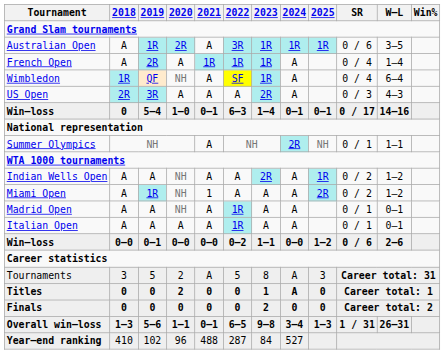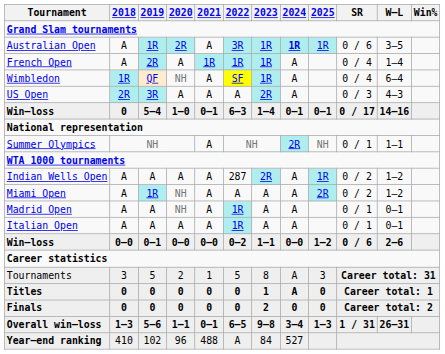 <table class="wikitable nowrap" style=text-align:center;font-size:97%>
 <tr>
 <th>Tournament</th>
 <th><a href='#'>2018</a></th>
 <th><a href='#'>2019</a></th>
 <th><a href='#'>2020</a></th>
 <th><a href='#'>2021</a></th>
 <th><a href='#'>2022</a></th>
 <th><a href='#'>2023</a></th>
 <th><a href='#'>2024</a></th>
 <th><a href='#'>2025</a></th>
 <th>SR</th>
 <th>W–L</th>
 <th>Win%</th>
 </tr>
 <tr>
 <td colspan=12 style=text-align:left;><strong><a href='#'>Grand Slam tournaments</a></strong></td>
 </tr>
 <tr>
 <td style=text-align:left><a href='#'>Australian Open</a></td>
 <td>A</td>
 <td style=background:#afeeee><a href='#'>1R</a></td>
 <td style=background:#afeeee><a href='#'>2R</a></td>
 <td>A</td>
 <td style=background:#afeeee><a href='#'>3R</a></td>
 <td style=background:#afeeee><a href='#'>1R</a></td>
-<td style=background:#afeeee><a href='#'>1R</a></td>
+<td style=background:#afeeee><strong><a href='#'>1R</a></strong></td>
 <td style=background:#afeeee><a href='#'>1R</a></td>
 <td>0 / 6</td>
 <td>3–5</td>
 <td></td>
 </tr>
 <tr>
 <td style=text-align:left><a href='#'>French Open</a></td>
 <td>A</td>
 <td style=background:#afeeee><a href='#'>2R</a></td>
 <td>A</td>
 <td style=background:#afeeee><a href='#'>1R</a></td>
 <td style=background:#afeeee><a href='#'>1R</a></td>
 <td style=background:#afeeee><a href='#'>1R</a></td>
 <td>A</td>
 <td></td>
 <td>0 / 4</td>
 <td>1–4</td>
 <td></td>
 </tr>
 <tr>
 <td style=text-align:left><a href='#'>Wimbledon</a></td>
 <td style=background:#afeeee><a href='#'>1R</a></td>
 <td style=background:#ffebcd><a href='#'>QF</a></td>
 <td style=color:#767676>NH</td>
 <td>A</td>
 <td style=background:yellow><a href='#'>SF</a></td>
 <td style=background:#afeeee><a href='#'>1R</a></td>
 <td>A</td>
 <td></td>
 <td>0 / 4</td>
 <td>6–4</td>
 <td></td>
 </tr>
 <tr>
 <td style=text-align:left><a href='#'>US Open</a></td>
 <td style=background:#afeeee><a href='#'>2R</a></td>
 <td style=background:#afeeee><a href='#'>3R</a></td>
 <td>A</td>
 <td>A</td>
 <td>A</td>
 <td style=background:#afeeee><a href='#'>2R</a></td>
 <td>A</td>
 <td></td>
 <td>0 / 3</td>
 <td>4–3</td>
 <td></td>
 </tr>
 <tr style="font-weight:bold;background:#efefef">
 <td style="text-align:left">Win–loss</td>
 <td>0</td>
 <td>5–4</td>
 <td>1–0</td>
 <td>0–1</td>
 <td>6–3</td>
 <td>1–4</td>
 <td>0–1</td>
 <td>0–1</td>
 <td>0 / 17</td>
 <td>14–16</td>
 <td></td>
 </tr>
 <tr>
 <td colspan=12 style="text-align:left;"><strong>National representation</strong></td>
 </tr>
 <tr>
 <td align=left><a href='#'>Summer Olympics</a></td>
 <td colspan=3 style=color:#767676>NH</td>
 <td>A</td>
 <td colspan=2 style=color:#767676>NH</td>
 <td bgcolor=afeeee><a href='#'>2R</a></td>
 <td style=color:#767676>NH</td>
 <td>0 / 1</td>
 <td>1–1</td>
 <td></td>
 </tr>
 <tr>
 <td colspan=12 style=text-align:left;><strong><a href='#'>WTA 1000 tournaments</a></strong></td>
 </tr>
 <tr>
 <td align=left><a href='#'>Indian Wells Open</a></td>
 <td>A</td>
 <td>A</td>
-<td style=color:#767676>NH</td>
 <td>A</td>
 <td>A</td>
+<td>287</td>
 <td style=background:#afeeee><a href='#'>2R</a></td>
 <td>A</td>
 <td style=background:#afeeee><a href='#'>1R</a></td>
 <td>0 / 2</td>
 <td>1–2</td>
 <td></td>
 </tr>
 <tr>
 <td align=left><a href='#'>Miami Open</a></td>
 <td>A</td>
 <td style=background:#afeeee><a href='#'>1R</a></td>
 <td style=color:#767676>NH</td>
-<td>1</td>
+<td>A</td>
 <td>A</td>
 <td>A</td>
 <td>A</td>
 <td style=background:#afeeee><a href='#'>2R</a></td>
 <td>0 / 2</td>
 <td>1–2</td>
 <td></td>
 </tr>
 <tr>
 <td align=left><a href='#'>Madrid Open</a></td>
 <td>A</td>
 <td>A</td>
 <td style=color:#767676>NH</td>
 <td>A</td>
 <td style=background:#afeeee><a href='#'>1R</a></td>
 <td>A</td>
 <td>A</td>
 <td></td>
 <td>0 / 1</td>
 <td>0–1</td>
 <td></td>
 </tr>
 <tr>
 <td align=left><a href='#'>Italian Open</a></td>
 <td>A</td>
 <td>A</td>
 <td>A</td>
 <td>A</td>
 <td style=background:#afeeee><a href='#'>1R</a></td>
 <td>A</td>
 <td>A</td>
 <td></td>
 <td>0 / 1</td>
 <td>0–1</td>
 <td></td>
 </tr>
 <tr style=font-weight:bold;background:#efefef>
 <td style=text-align:left>Win–loss</td>
 <td>0–0</td>
 <td>0–1</td>
 <td>0–0</td>
 <td>0–0</td>
 <td>0–2</td>
 <td>1–1</td>
 <td>0–0</td>
 <td>1–2</td>
 <td>0 / 6</td>
 <td>2–6</td>
 <td></td>
 </tr>
 <tr>
 <td colspan=12 style=text-align:left><strong>Career statistics</strong></td>
 </tr>
 <tr style="background:#efefef;">
 <td align=left>Tournaments</td>
 <td>3</td>
 <td>5</td>
 <td>2</td>
-<td>A</td>
+<td>1</td>
 <td>5</td>
 <td>8</td>
 <td>A</td>
 <td>3</td>
 <td colspan="3"><strong>Career total: 31</strong></td>
 </tr>
 <tr style=font-weight:bold;background:#efefef>
 <td style=text-align:left>Titles</td>
 <td>0</td>
 <td>0</td>
-<td>2</td>
+<td>0</td>
 <td>0</td>
 <td>0</td>
 <td>1</td>
 <td>A</td>
 <td>0</td>
 <td colspan="3">Career total: 1</td>
 </tr>
 <tr style=font-weight:bold;background:#efefef>
 <td style=text-align:left>Finals</td>
 <td>0</td>
 <td>0</td>
 <td>0</td>
 <td>0</td>
 <td>0</td>
 <td>2</td>
 <td>0</td>
 <td>0</td>
 <td colspan="3">Career total: 2</td>
 </tr>
 <tr style=font-weight:bold;background:#efefef>
 <td align=left>Overall win–loss</td>
 <td>1–3</td>
 <td>5–6</td>
 <td>1–1</td>
 <td>0–1</td>
 <td>6–5</td>
 <td>9–8</td>
 <td>3–4</td>
 <td>1–3</td>
 <td>1 / 31</td>
 <td>26–31</td>
 <td></td>
 </tr>
 <tr style="background:#efefef;">
 <td align=left><strong>Year–end ranking</strong></td>
 <td>410</td>
 <td>102</td>
 <td>96</td>
 <td>488</td>
-<td>287</td>
+<td>A</td>
 <td>84</td>
 <td>527</td>
 <td></td>
 <td colspan="3"></td>
 </tr>
 </table>
